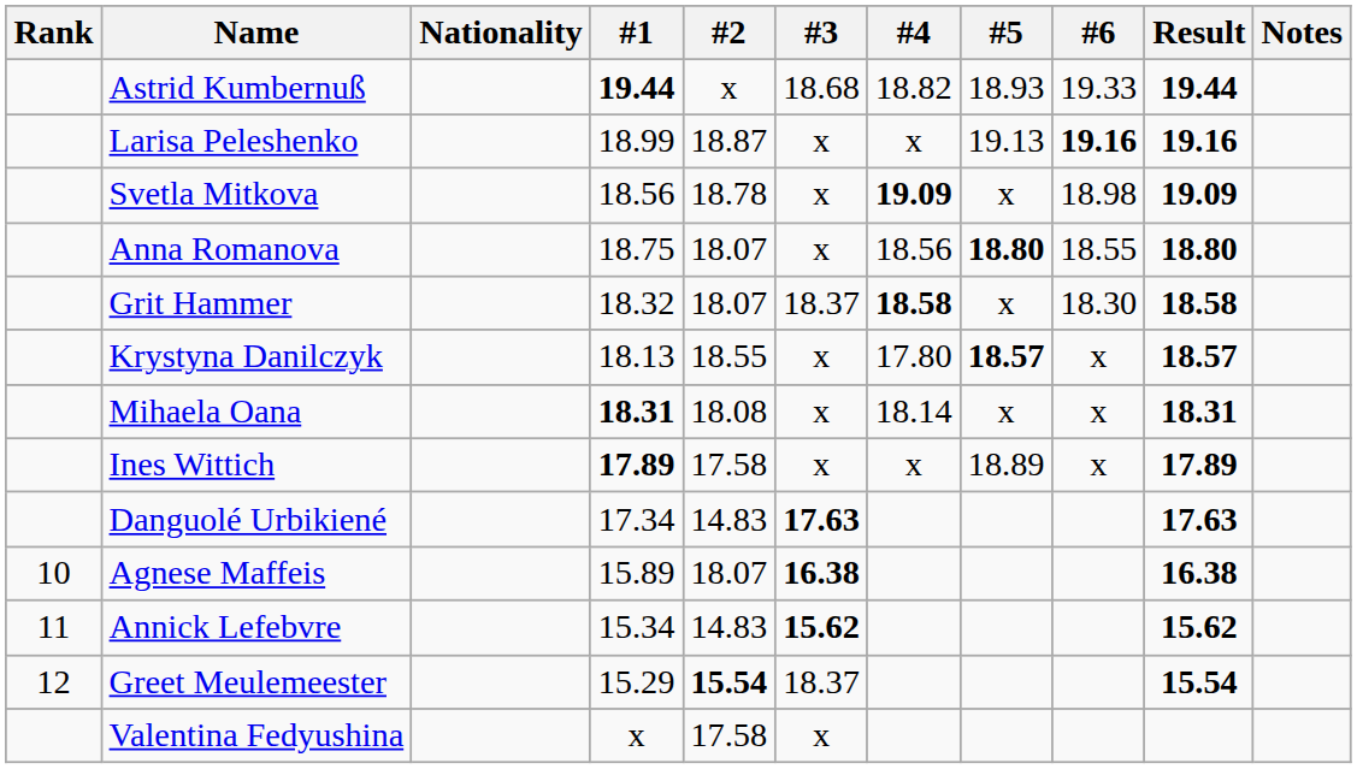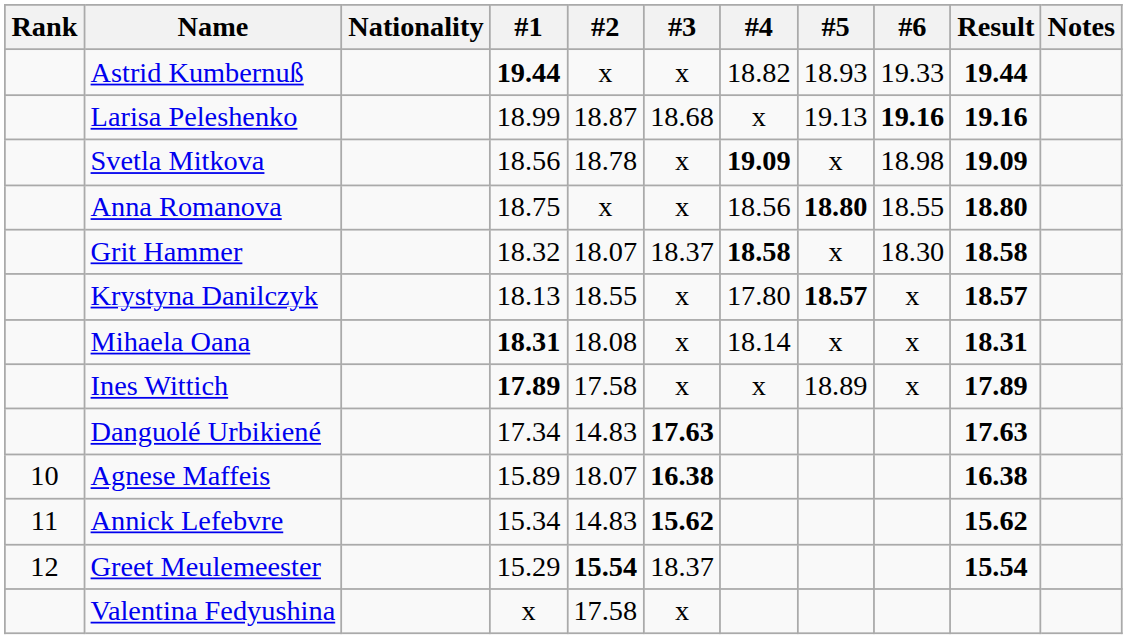 <table class="wikitable sortable" style="text-align:center">
 <tr>
 <th>Rank</th>
 <th>Name</th>
 <th>Nationality</th>
 <th>#1</th>
 <th>#2</th>
 <th>#3</th>
 <th>#4</th>
 <th>#5</th>
 <th>#6</th>
 <th>Result</th>
 <th>Notes</th>
 </tr>
 <tr>
 <td></td>
 <td align="left"><a href='#'>Astrid Kumbernuß</a></td>
 <td align=left></td>
 <td><strong>19.44</strong></td>
 <td>x</td>
-<td>18.68</td>
+<td>x</td>
 <td>18.82</td>
 <td>18.93</td>
 <td>19.33</td>
 <td><strong>19.44</strong></td>
 <td></td>
 </tr>
 <tr>
 <td></td>
 <td align="left"><a href='#'>Larisa Peleshenko</a></td>
 <td align=left></td>
 <td>18.99</td>
 <td>18.87</td>
-<td>x</td>
+<td>18.68</td>
 <td>x</td>
 <td>19.13</td>
 <td><strong>19.16</strong></td>
 <td><strong>19.16</strong></td>
 <td></td>
 </tr>
 <tr>
 <td></td>
 <td align="left"><a href='#'>Svetla Mitkova</a></td>
 <td align=left></td>
 <td>18.56</td>
 <td>18.78</td>
 <td>x</td>
 <td><strong>19.09</strong></td>
 <td>x</td>
 <td>18.98</td>
 <td><strong>19.09</strong></td>
 <td></td>
 </tr>
 <tr>
 <td></td>
 <td align="left"><a href='#'>Anna Romanova</a></td>
 <td align=left></td>
 <td>18.75</td>
-<td>18.07</td>
+<td>x</td>
 <td>x</td>
 <td>18.56</td>
 <td><strong>18.80</strong></td>
 <td>18.55</td>
 <td><strong>18.80</strong></td>
 <td></td>
 </tr>
 <tr>
 <td></td>
 <td align="left"><a href='#'>Grit Hammer</a></td>
 <td align=left></td>
 <td>18.32</td>
 <td>18.07</td>
 <td>18.37</td>
 <td><strong>18.58</strong></td>
 <td>x</td>
 <td>18.30</td>
 <td><strong>18.58</strong></td>
 <td></td>
 </tr>
 <tr>
 <td></td>
 <td align="left"><a href='#'>Krystyna Danilczyk</a></td>
 <td align=left></td>
 <td>18.13</td>
 <td>18.55</td>
 <td>x</td>
 <td>17.80</td>
 <td><strong>18.57</strong></td>
 <td>x</td>
 <td><strong>18.57</strong></td>
 <td></td>
 </tr>
 <tr>
 <td></td>
 <td align="left"><a href='#'>Mihaela Oana</a></td>
 <td align=left></td>
 <td><strong>18.31</strong></td>
 <td>18.08</td>
 <td>x</td>
 <td>18.14</td>
 <td>x</td>
 <td>x</td>
 <td><strong>18.31</strong></td>
 <td></td>
 </tr>
 <tr>
 <td></td>
 <td align="left"><a href='#'>Ines Wittich</a></td>
 <td align=left></td>
 <td><strong>17.89</strong></td>
 <td>17.58</td>
 <td>x</td>
 <td>x</td>
 <td>18.89</td>
 <td>x</td>
 <td><strong>17.89</strong></td>
 <td></td>
 </tr>
 <tr>
 <td></td>
 <td align="left"><a href='#'>Danguolé Urbikiené</a></td>
 <td align=left></td>
 <td>17.34</td>
 <td>14.83</td>
 <td><strong>17.63</strong></td>
 <td></td>
 <td></td>
 <td></td>
 <td><strong>17.63</strong></td>
 <td></td>
 </tr>
 <tr>
 <td>10</td>
 <td align="left"><a href='#'>Agnese Maffeis</a></td>
 <td align=left></td>
 <td>15.89</td>
 <td>18.07</td>
 <td><strong>16.38</strong></td>
 <td></td>
 <td></td>
 <td></td>
 <td><strong>16.38</strong></td>
 <td></td>
 </tr>
 <tr>
 <td>11</td>
 <td align="left"><a href='#'>Annick Lefebvre</a></td>
 <td align=left></td>
 <td>15.34</td>
 <td>14.83</td>
 <td><strong>15.62</strong></td>
 <td></td>
 <td></td>
 <td></td>
 <td><strong>15.62</strong></td>
 <td></td>
 </tr>
 <tr>
 <td>12</td>
 <td align="left"><a href='#'>Greet Meulemeester</a></td>
 <td align=left></td>
 <td>15.29</td>
 <td><strong>15.54</strong></td>
 <td>18.37</td>
 <td></td>
 <td></td>
 <td></td>
 <td><strong>15.54</strong></td>
 <td></td>
 </tr>
 <tr>
 <td></td>
 <td align="left"><a href='#'>Valentina Fedyushina</a></td>
 <td align=left></td>
 <td>x</td>
 <td>17.58</td>
 <td>x</td>
 <td></td>
 <td></td>
 <td></td>
 <td><strong></strong></td>
 <td></td>
 </tr>
 </table>
